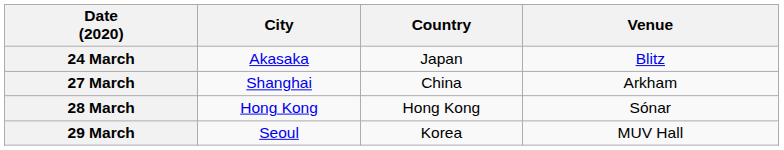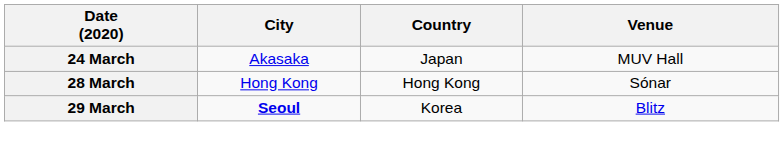 <table class="wikitable plainrowheaders" style="text-align:center;">
 <tr>
 <th scope="col" style="width:12em;">Date<br>(2020)</th>
 <th scope="col" style="width:10em;">City</th>
 <th scope="col" style="width:10em;">Country</th>
 <th scope="col" style="width:16em;">Venue</th>
 </tr>
 <tr>
 <th scope="row" style="text-align:center;">24 March</th>
 <td><a href='#'>Akasaka</a></td>
 <td>Japan</td>
-<td><a href='#'>Blitz</a></td>
-</tr>
-<tr>
-<th scope="row" style="text-align:center;">27 March</th>
-<td><a href='#'>Shanghai</a></td>
-<td>China</td>
-<td>Arkham</td>
+<td>MUV Hall</td>
 </tr>
 <tr>
 <th scope="row" style="text-align:center;">28 March</th>
 <td><a href='#'>Hong Kong</a></td>
 <td>Hong Kong</td>
 <td>Sónar</td>
 </tr>
 <tr>
 <th scope="row" style="text-align:center;">29 March</th>
-<td><a href='#'>Seoul</a></td>
+<td><strong><a href='#'>Seoul</a></strong></td>
 <td>Korea</td>
-<td>MUV Hall</td>
+<td><a href='#'>Blitz</a></td>
 </tr>
 </table>
